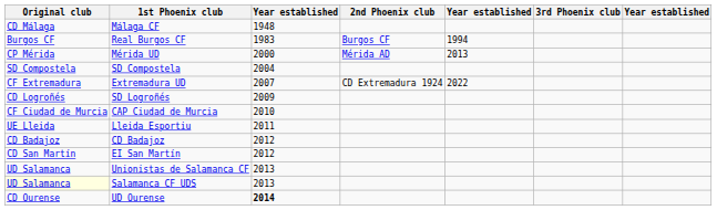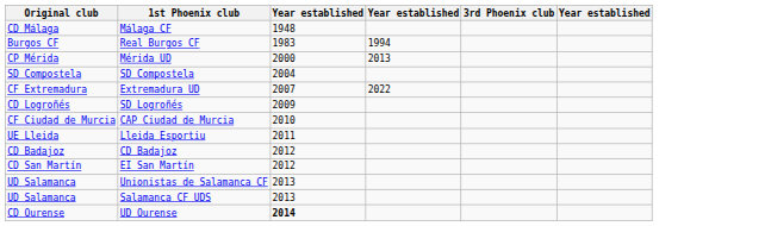 <table class="wikitable sortable">
 <tr>
 <th>Original club</th>
 <th>1st Phoenix club</th>
 <th>Year established</th>
-<th>2nd Phoenix club</th>
 <th>Year established</th>
 <th>3rd Phoenix club</th>
 <th>Year established</th>
 </tr>
 <tr>
 <td><a href='#'>CD Málaga</a></td>
 <td><a href='#'>Málaga CF</a></td>
 <td>1948</td>
 <td></td>
 <td></td>
 <td></td>
-<td></td>
 </tr>
 <tr>
 <td><a href='#'>Burgos CF</a></td>
 <td><a href='#'>Real Burgos CF</a></td>
 <td>1983</td>
-<td><a href='#'>Burgos CF</a></td>
 <td>1994</td>
 <td></td>
 <td></td>
 </tr>
 <tr>
 <td><a href='#'>CP Mérida</a></td>
 <td><a href='#'>Mérida UD</a></td>
 <td>2000</td>
-<td><a href='#'>Mérida AD</a></td>
 <td>2013</td>
 <td></td>
 <td></td>
 </tr>
 <tr>
 <td><a href='#'>SD Compostela</a></td>
 <td><a href='#'>SD Compostela</a></td>
 <td>2004</td>
 <td></td>
 <td></td>
 <td></td>
-<td></td>
 </tr>
 <tr>
 <td><a href='#'>CF Extremadura</a></td>
 <td><a href='#'>Extremadura UD</a></td>
 <td>2007</td>
-<td>CD Extremadura 1924</td>
 <td>2022</td>
 <td></td>
 <td></td>
 </tr>
 <tr>
 <td><a href='#'>CD Logroñés</a></td>
 <td><a href='#'>SD Logroñés</a></td>
 <td>2009</td>
 <td></td>
 <td></td>
 <td></td>
-<td></td>
 </tr>
 <tr>
 <td><a href='#'>CF Ciudad de Murcia</a></td>
 <td><a href='#'>CAP Ciudad de Murcia</a></td>
 <td>2010</td>
-<td></td>
 <td></td>
 <td></td>
 <td></td>
 </tr>
 <tr>
 <td><a href='#'>UE Lleida</a></td>
 <td><a href='#'>Lleida Esportiu</a></td>
 <td>2011</td>
 <td></td>
 <td></td>
 <td></td>
-<td></td>
 </tr>
 <tr>
 <td><a href='#'>CD Badajoz</a></td>
 <td><a href='#'>CD Badajoz</a></td>
 <td>2012</td>
-<td></td>
 <td></td>
 <td></td>
 <td></td>
 </tr>
 <tr>
 <td><a href='#'>CD San Martín</a></td>
 <td><a href='#'>EI San Martín</a></td>
 <td>2012</td>
 <td></td>
 <td></td>
 <td></td>
-<td></td>
 </tr>
 <tr>
 <td><a href='#'>UD Salamanca</a></td>
 <td><a href='#'>Unionistas de Salamanca CF</a></td>
 <td>2013</td>
 <td></td>
 <td></td>
 <td></td>
-<td></td>
 </tr>
 <tr>
-<td style="background: lightyellow;"><a href='#'>UD Salamanca</a></td>
+<td><a href='#'>UD Salamanca</a></td>
 <td><a href='#'>Salamanca CF UDS</a></td>
 <td>2013</td>
-<td></td>
 <td></td>
 <td></td>
 <td></td>
 </tr>
 <tr>
 <td><a href='#'>CD Ourense</a></td>
 <td><a href='#'>UD Ourense</a></td>
 <td><strong>2014</strong></td>
 <td></td>
 <td></td>
 <td></td>
-<td></td>
 </tr>
 </table>
